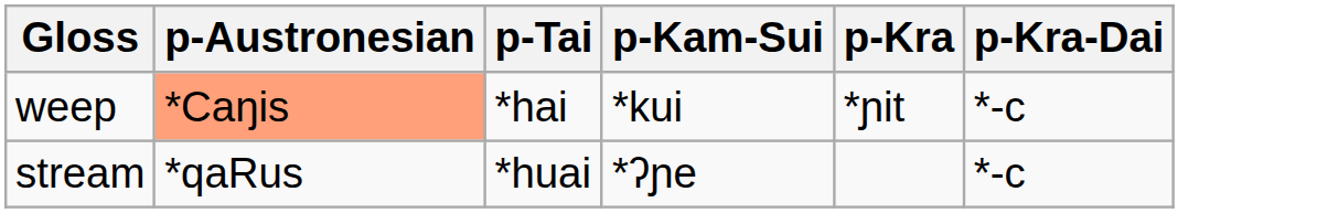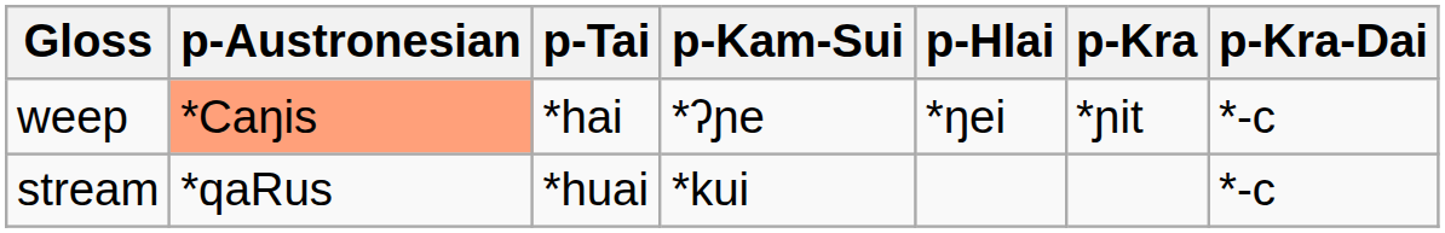 <table class="wikitable">
 <tr>
 <th>Gloss</th>
 <th>p-Austronesian</th>
 <th>p-Tai</th>
 <th>p-Kam-Sui</th>
+<th>p-Hlai</th>
 <th>p-Kra</th>
 <th>p-Kra-Dai</th>
 </tr>
 <tr>
 <td>weep</td>
 <td style="background: lightsalmon;">*Caŋis</td>
 <td>*hai</td>
-<td>*kui</td>
+<td>*ʔɲe</td>
+<td>*ŋei</td>
 <td>*ɲit</td>
 <td>*-c</td>
 </tr>
 <tr>
 <td>stream</td>
 <td>*qaRus</td>
 <td>*huai</td>
-<td>*ʔɲe</td>
+<td>*kui</td>
+<td></td>
 <td></td>
 <td>*-c</td>
 </tr>
 </table>
